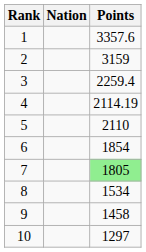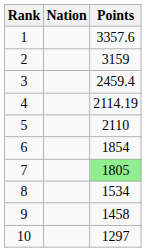 <table class="wikitable sortable">
 <tr>
 <th>Rank</th>
 <th>Nation</th>
 <th>Points</th>
 </tr>
 <tr>
 <td align=center>1</td>
 <td></td>
 <td align=center>3357.6</td>
 </tr>
 <tr>
 <td align=center>2</td>
 <td></td>
 <td align=center>3159</td>
 </tr>
 <tr>
 <td align=center>3</td>
 <td></td>
-<td align=center>2259.4</td>
+<td align=center>2459.4</td>
 </tr>
 <tr>
 <td align=center>4</td>
 <td></td>
 <td align=center>2114.19</td>
 </tr>
 <tr>
 <td align=center>5</td>
 <td></td>
 <td align=center>2110</td>
 </tr>
 <tr>
 <td align=center>6</td>
 <td></td>
 <td align=center>1854</td>
 </tr>
 <tr>
 <td align=center>7</td>
 <td></td>
 <td align=center style="background: lightgreen;">1805</td>
 </tr>
 <tr>
 <td align=center>8</td>
 <td></td>
 <td align=center>1534</td>
 </tr>
 <tr>
 <td align=center>9</td>
 <td></td>
 <td align=center>1458</td>
 </tr>
 <tr>
 <td align=center>10</td>
 <td></td>
 <td align=center>1297</td>
 </tr>
 </table>
